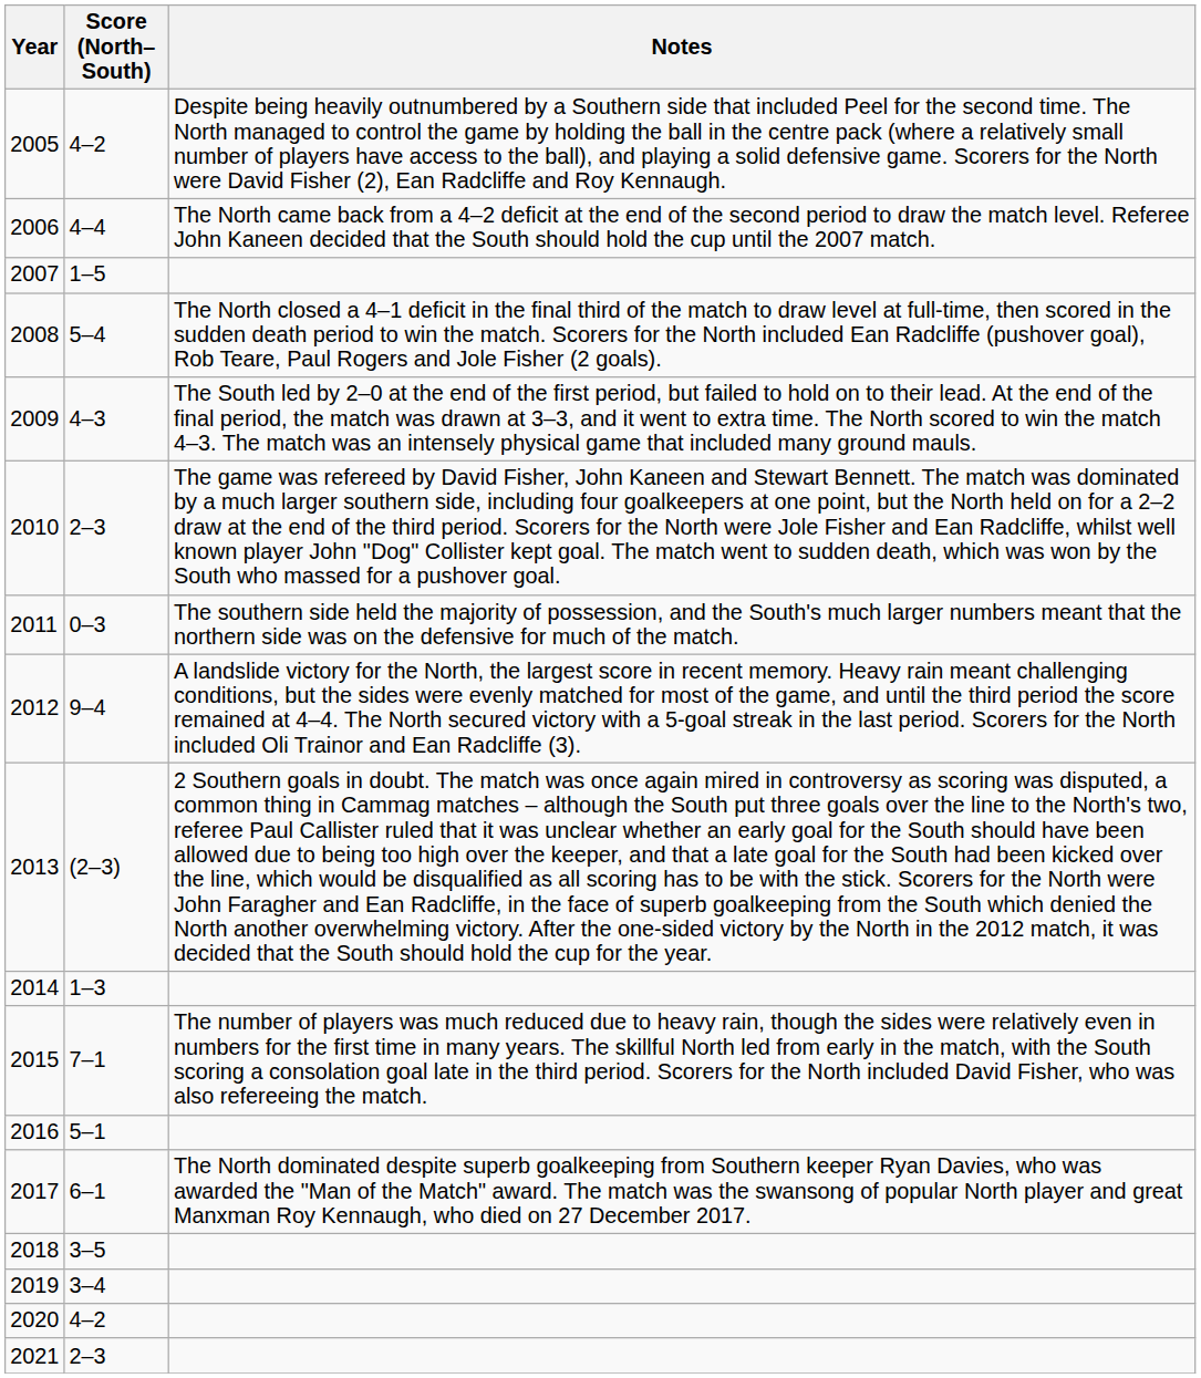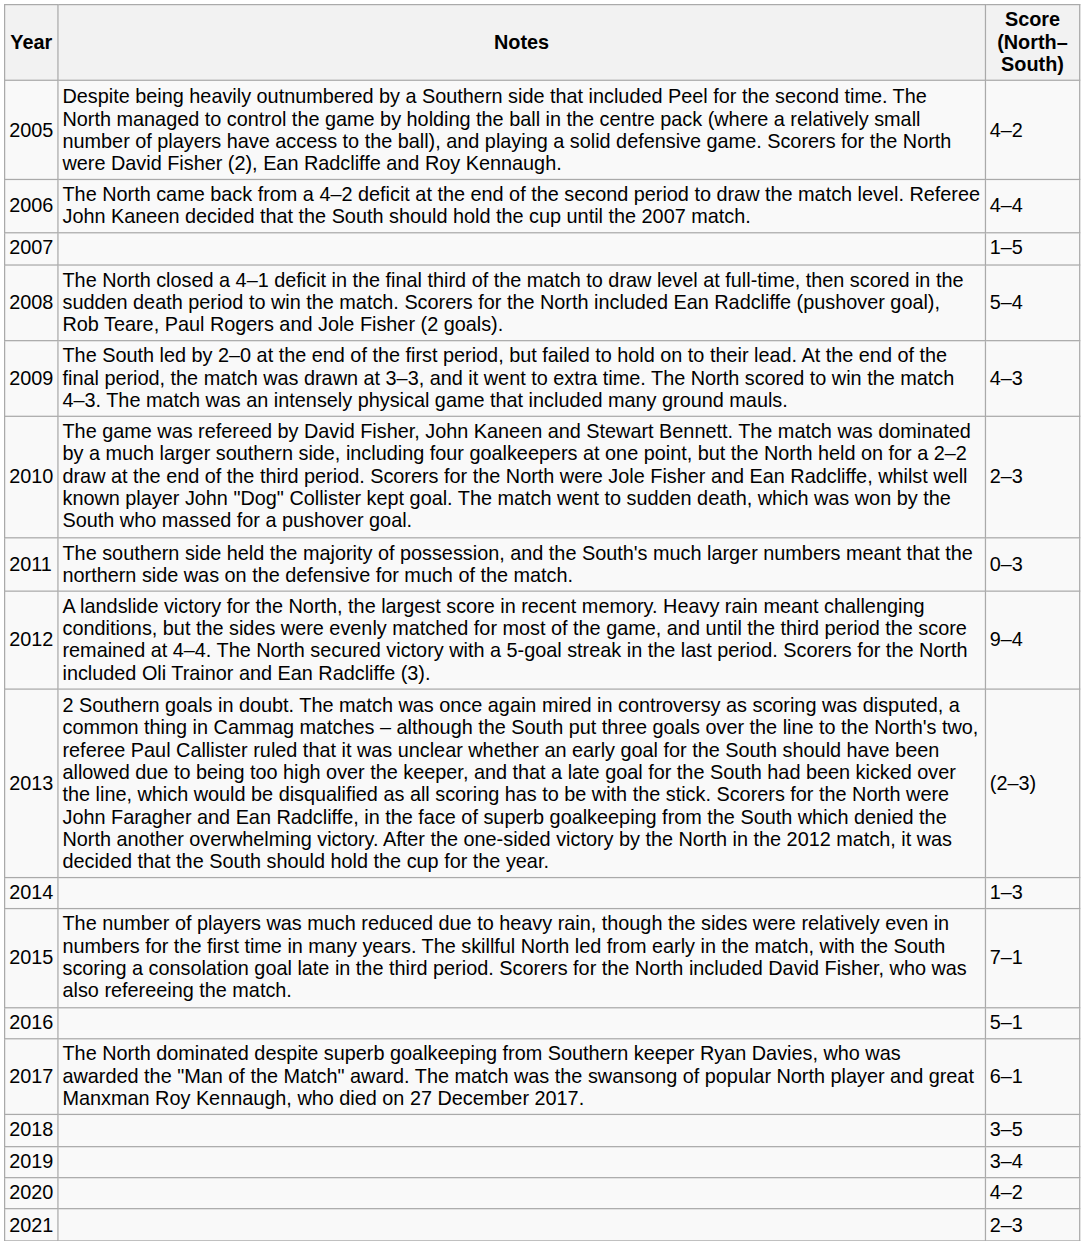 <table class="wikitable">
 <tr>
 <th>Year</th>
+<th>Notes</th>
 <th>Score (North–South)</th>
-<th>Notes</th>
 </tr>
 <tr>
 <td>2005</td>
+<td>Despite being heavily outnumbered by a Southern side that included Peel for the second time. The North managed to control the game by holding the ball in the centre pack (where a relatively small number of players have access to the ball), and playing a solid defensive game. Scorers for the North were David Fisher (2), Ean Radcliffe and Roy Kennaugh.</td>
 <td>4–2</td>
-<td>Despite being heavily outnumbered by a Southern side that included Peel for the second time. The North managed to control the game by holding the ball in the centre pack (where a relatively small number of players have access to the ball), and playing a solid defensive game. Scorers for the North were David Fisher (2), Ean Radcliffe and Roy Kennaugh.</td>
 </tr>
 <tr>
 <td>2006</td>
+<td>The North came back from a 4–2 deficit at the end of the second period to draw the match level. Referee John Kaneen decided that the South should hold the cup until the 2007 match.</td>
 <td>4–4</td>
-<td>The North came back from a 4–2 deficit at the end of the second period to draw the match level. Referee John Kaneen decided that the South should hold the cup until the 2007 match.</td>
 </tr>
 <tr>
 <td>2007</td>
+<td></td>
 <td>1–5</td>
-<td></td>
 </tr>
 <tr>
 <td>2008</td>
+<td>The North closed a 4–1 deficit in the final third of the match to draw level at full-time, then scored in the sudden death period to win the match. Scorers for the North included Ean Radcliffe (pushover goal), Rob Teare, Paul Rogers and Jole Fisher (2 goals).</td>
 <td>5–4</td>
-<td>The North closed a 4–1 deficit in the final third of the match to draw level at full-time, then scored in the sudden death period to win the match. Scorers for the North included Ean Radcliffe (pushover goal), Rob Teare, Paul Rogers and Jole Fisher (2 goals).</td>
 </tr>
 <tr>
 <td>2009</td>
+<td>The South led by 2–0 at the end of the first period, but failed to hold on to their lead. At the end of the final period, the match was drawn at 3–3, and it went to extra time. The North scored to win the match 4–3. The match was an intensely physical game that included many ground mauls.</td>
 <td>4–3</td>
-<td>The South led by 2–0 at the end of the first period, but failed to hold on to their lead. At the end of the final period, the match was drawn at 3–3, and it went to extra time. The North scored to win the match 4–3. The match was an intensely physical game that included many ground mauls.</td>
 </tr>
 <tr>
 <td>2010</td>
+<td>The game was refereed by David Fisher, John Kaneen and Stewart Bennett. The match was dominated by a much larger southern side, including four goalkeepers at one point, but the North held on for a 2–2 draw at the end of the third period. Scorers for the North were Jole Fisher and Ean Radcliffe, whilst well known player John "Dog" Collister kept goal. The match went to sudden death, which was won by the South who massed for a pushover goal.</td>
 <td>2–3</td>
-<td>The game was refereed by David Fisher, John Kaneen and Stewart Bennett. The match was dominated by a much larger southern side, including four goalkeepers at one point, but the North held on for a 2–2 draw at the end of the third period. Scorers for the North were Jole Fisher and Ean Radcliffe, whilst well known player John "Dog" Collister kept goal. The match went to sudden death, which was won by the South who massed for a pushover goal.</td>
 </tr>
 <tr>
 <td>2011</td>
+<td>The southern side held the majority of possession, and the South's much larger numbers meant that the northern side was on the defensive for much of the match.</td>
 <td>0–3</td>
-<td>The southern side held the majority of possession, and the South's much larger numbers meant that the northern side was on the defensive for much of the match.</td>
 </tr>
 <tr>
 <td>2012</td>
+<td>A landslide victory for the North, the largest score in recent memory. Heavy rain meant challenging conditions, but the sides were evenly matched for most of the game, and until the third period the score remained at 4–4. The North secured victory with a 5-goal streak in the last period. Scorers for the North included Oli Trainor and Ean Radcliffe (3).</td>
 <td>9–4</td>
-<td>A landslide victory for the North, the largest score in recent memory. Heavy rain meant challenging conditions, but the sides were evenly matched for most of the game, and until the third period the score remained at 4–4. The North secured victory with a 5-goal streak in the last period. Scorers for the North included Oli Trainor and Ean Radcliffe (3).</td>
 </tr>
 <tr>
 <td>2013</td>
+<td>2 Southern goals in doubt. The match was once again mired in controversy as scoring was disputed, a common thing in Cammag matches – although the South put three goals over the line to the North's two, referee Paul Callister ruled that it was unclear whether an early goal for the South should have been allowed due to being too high over the keeper, and that a late goal for the South had been kicked over the line, which would be disqualified as all scoring has to be with the stick. Scorers for the North were John Faragher and Ean Radcliffe, in the face of superb goalkeeping from the South which denied the North another overwhelming victory. After the one-sided victory by the North in the 2012 match, it was decided that the South should hold the cup for the year.</td>
 <td>(2–3)</td>
-<td>2 Southern goals in doubt. The match was once again mired in controversy as scoring was disputed, a common thing in Cammag matches – although the South put three goals over the line to the North's two, referee Paul Callister ruled that it was unclear whether an early goal for the South should have been allowed due to being too high over the keeper, and that a late goal for the South had been kicked over the line, which would be disqualified as all scoring has to be with the stick. Scorers for the North were John Faragher and Ean Radcliffe, in the face of superb goalkeeping from the South which denied the North another overwhelming victory. After the one-sided victory by the North in the 2012 match, it was decided that the South should hold the cup for the year.</td>
 </tr>
 <tr>
 <td>2014</td>
+<td></td>
 <td>1–3</td>
-<td></td>
 </tr>
 <tr>
 <td>2015</td>
+<td>The number of players was much reduced due to heavy rain, though the sides were relatively even in numbers for the first time in many years. The skillful North led from early in the match, with the South scoring a consolation goal late in the third period. Scorers for the North included David Fisher, who was also refereeing the match.</td>
 <td>7–1</td>
-<td>The number of players was much reduced due to heavy rain, though the sides were relatively even in numbers for the first time in many years. The skillful North led from early in the match, with the South scoring a consolation goal late in the third period. Scorers for the North included David Fisher, who was also refereeing the match.</td>
 </tr>
 <tr>
 <td>2016</td>
+<td></td>
 <td>5–1</td>
-<td></td>
 </tr>
 <tr>
 <td>2017</td>
+<td>The North dominated despite superb goalkeeping from Southern keeper Ryan Davies, who was awarded the "Man of the Match" award. The match was the swansong of popular North player and great Manxman Roy Kennaugh, who died on 27 December 2017.</td>
 <td>6–1</td>
-<td>The North dominated despite superb goalkeeping from Southern keeper Ryan Davies, who was awarded the "Man of the Match" award. The match was the swansong of popular North player and great Manxman Roy Kennaugh, who died on 27 December 2017.</td>
 </tr>
 <tr>
 <td>2018</td>
+<td></td>
 <td>3–5</td>
-<td></td>
 </tr>
 <tr>
 <td>2019</td>
+<td></td>
 <td>3–4</td>
-<td></td>
 </tr>
 <tr>
 <td>2020</td>
+<td></td>
 <td>4–2</td>
-<td></td>
 </tr>
 <tr>
 <td>2021</td>
+<td></td>
 <td>2–3</td>
-<td></td>
 </tr>
 </table>
